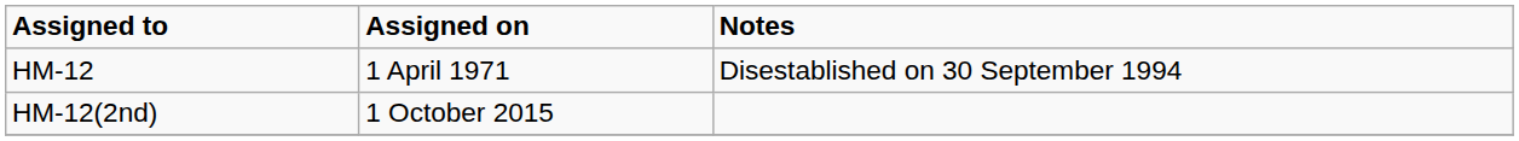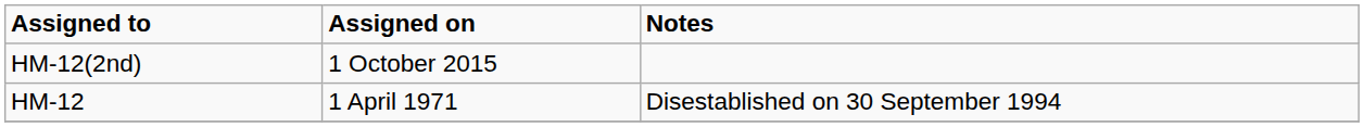 <table class="wikitable" style="width: 70%;">
 <tr>
 <td style="width: 200px;"><strong>Assigned to</strong></td>
 <td style="width: 200px;"><strong>Assigned on</strong></td>
 <td><strong>Notes</strong></td>
 </tr>
 <tr>
+<td>HM-12(2nd)</td>
+<td>1 October 2015</td>
+<td></td>
+</tr>
+<tr>
 <td>HM-12</td>
 <td>1 April 1971</td>
 <td>Disestablished on 30 September 1994</td>
 </tr>
 <tr>
-<td>HM-12(2nd)</td>
-<td>1 October 2015</td>
-<td></td>
-</tr>
-<tr>
 </tr>
 </table>
